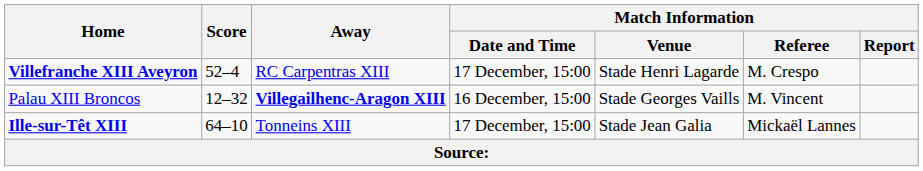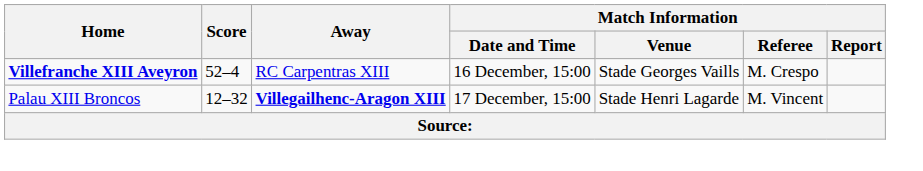 <table class="wikitable defaultcenter col1left col3left">
 <tr>
 <th scope="col" rowspan=2>Home</th>
 <th scope="col" rowspan=2>Score</th>
 <th scope="col" rowspan=2>Away</th>
 <th scope="col" colspan=4>Match Information</th>
 </tr>
 <tr>
 <th scope="col">Date and Time</th>
 <th scope="col">Venue</th>
 <th scope="col">Referee</th>
 <th scope="col">Report</th>
 </tr>
 <tr>
 <td> <strong><a href='#'>Villefranche XIII Aveyron</a></strong></td>
 <td>52–4</td>
 <td>  <a href='#'>RC Carpentras XIII</a></td>
-<td>17 December, 15:00</td>
-<td>Stade Henri Lagarde</td>
+<td>16 December, 15:00</td>
+<td>Stade Georges Vaills</td>
 <td>M. Crespo</td>
 <td></td>
 </tr>
 <tr>
 <td> <a href='#'>Palau XIII Broncos</a></td>
 <td>12–32</td>
 <td> <strong><a href='#'>Villegailhenc-Aragon XIII</a></strong></td>
-<td>16 December, 15:00</td>
-<td>Stade Georges Vaills</td>
+<td>17 December, 15:00</td>
+<td>Stade Henri Lagarde</td>
 <td>M. Vincent</td>
-<td></td>
-</tr>
-<tr>
-<td> <strong><a href='#'>Ille-sur-Têt XIII</a></strong></td>
-<td>64–10</td>
-<td> <a href='#'>Tonneins XIII</a></td>
-<td>17 December, 15:00</td>
-<td>Stade Jean Galia</td>
-<td>Mickaël Lannes</td>
 <td></td>
 </tr>
 <tr>
 <th colspan=7>Source:</th>
 </tr>
 </table>
